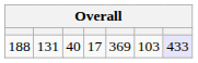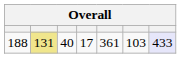 <table class="wikitable" style="text-align: center;">
 <tr>
 <th colspan=7>Overall</th>
 </tr>
 <tr>
 <th style="width:28;"></th>
 <th style="width:28;"></th>
 <th style="width:28;"></th>
 <th style="width:28;"></th>
 <th style="width:28;"></th>
 <th style="width:28;"></th>
 <th style="width:28;"></th>
 </tr>
 <tr>
 <td>188</td>
-<td>131</td>
+<td style="background: khaki;">131</td>
 <td>40</td>
 <td>17</td>
-<td>369</td>
+<td>361</td>
 <td>103</td>
 <td style="background: lavender;">433</td>
 </tr>
 </table>
